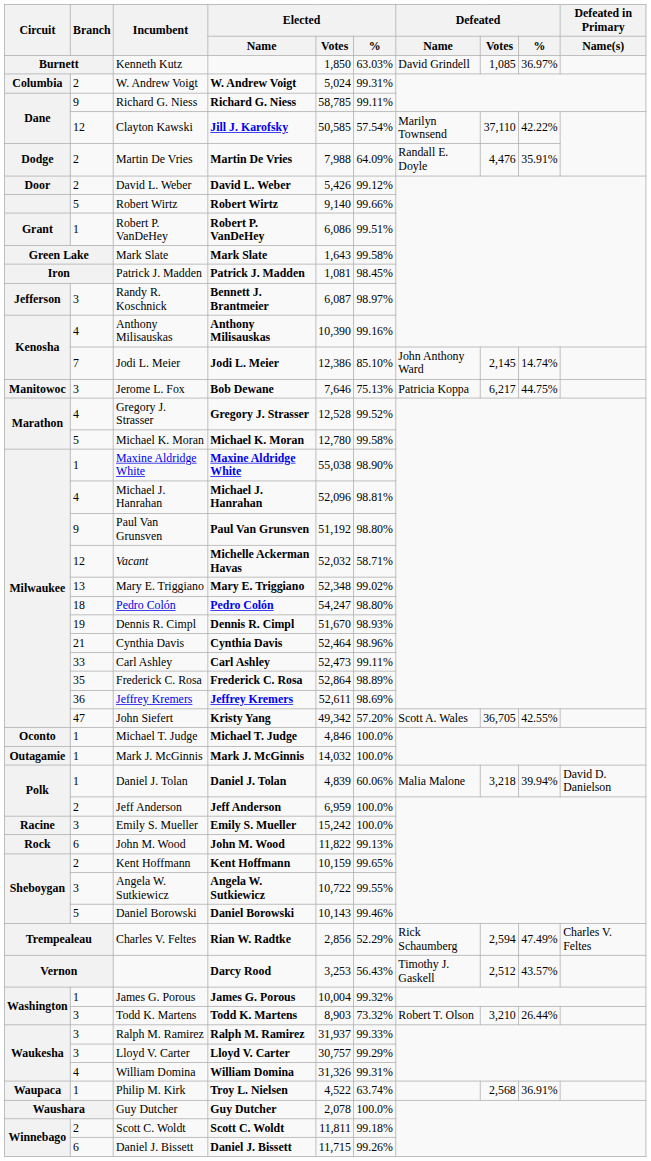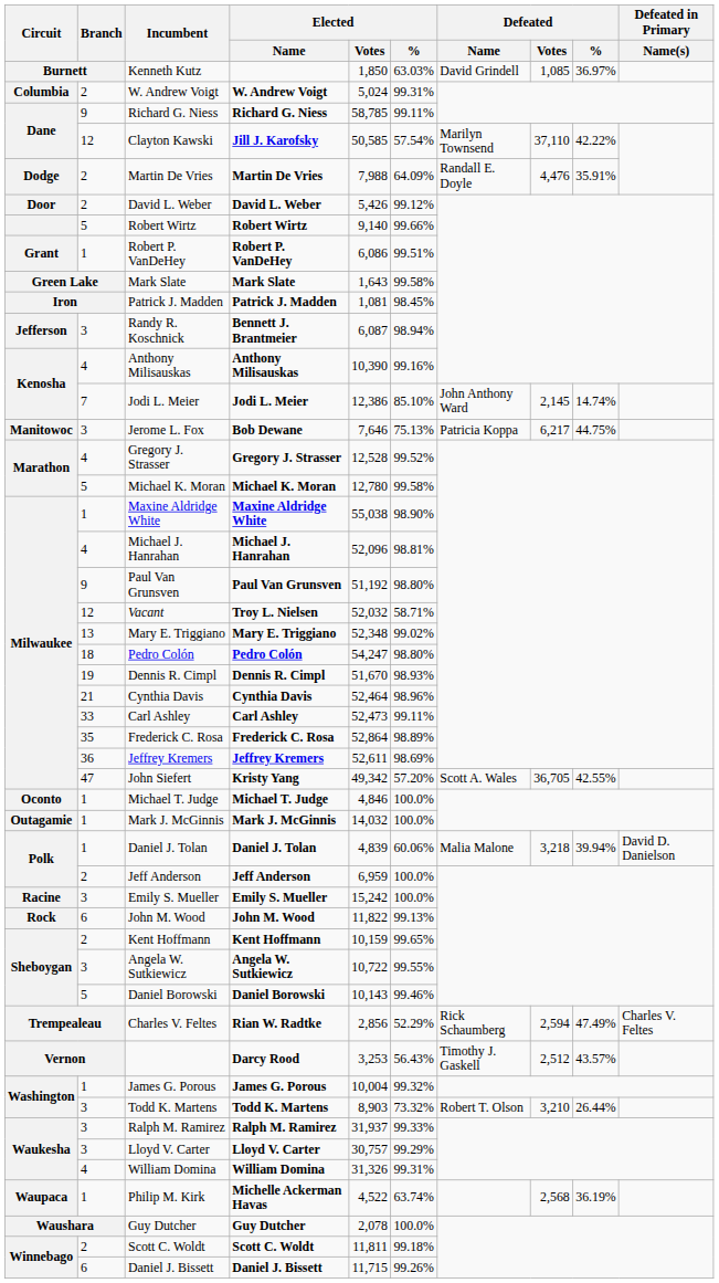 <table class="wikitable">
 <tr>
 <th rowspan="2">Circuit</th>
 <th rowspan="2">Branch</th>
 <th rowspan="2">Incumbent</th>
 <th colspan="3">Elected</th>
 <th colspan="3">Defeated</th>
 <th>Defeated in Primary</th>
 </tr>
 <tr>
 <th>Name</th>
 <th>Votes</th>
 <th>%</th>
 <th>Name</th>
 <th>Votes</th>
 <th>%</th>
 <th>Name(s)</th>
 </tr>
 <tr>
 <th colspan="2">Burnett</th>
 <td>Kenneth Kutz</td>
 <td><strong></strong></td>
 <td align="right">1,850</td>
 <td align="right">63.03%</td>
 <td>David Grindell</td>
 <td align="right">1,085</td>
 <td align="right">36.97%</td>
 <td></td>
 </tr>
 <tr>
 <th>Columbia</th>
 <td>2</td>
 <td>W. Andrew Voigt</td>
 <td><strong>W. Andrew Voigt</strong></td>
 <td align="right">5,024</td>
 <td align="right">99.31%</td>
 <td colspan="4" rowspan="2"></td>
 </tr>
 <tr>
 <th rowspan="2">Dane</th>
 <td>9</td>
 <td>Richard G. Niess</td>
 <td><strong>Richard G. Niess</strong></td>
 <td align="right">58,785</td>
 <td align="right">99.11%</td>
 </tr>
 <tr>
 <td>12</td>
 <td>Clayton Kawski</td>
 <td><strong><a href='#'>Jill J. Karofsky</a></strong></td>
 <td align="right">50,585</td>
 <td align="right">57.54%</td>
 <td>Marilyn Townsend</td>
 <td align="right">37,110</td>
 <td align="right">42.22%</td>
 <td rowspan="2"></td>
 </tr>
 <tr>
 <th>Dodge</th>
 <td>2</td>
 <td>Martin De Vries</td>
 <td><strong>Martin De Vries</strong></td>
 <td align="right">7,988</td>
 <td align="right">64.09%</td>
 <td>Randall E. Doyle</td>
 <td align="right">4,476</td>
 <td align="right">35.91%</td>
 </tr>
 <tr>
 <th>Door</th>
 <td>2</td>
 <td>David L. Weber</td>
 <td><strong>David L. Weber</strong></td>
 <td align="right">5,426</td>
 <td align="right">99.12%</td>
 <td colspan="4" rowspan="7"></td>
 </tr>
 <tr>
 <th></th>
 <td>5</td>
 <td>Robert Wirtz</td>
 <td><strong>Robert Wirtz</strong></td>
 <td align="right">9,140</td>
 <td align="right">99.66%</td>
 </tr>
 <tr>
 <th>Grant</th>
 <td>1</td>
 <td>Robert P. VanDeHey</td>
 <td><strong>Robert P. VanDeHey</strong></td>
 <td align="right">6,086</td>
 <td align="right">99.51%</td>
 </tr>
 <tr>
 <th colspan="2">Green Lake</th>
 <td>Mark Slate</td>
 <td><strong>Mark Slate</strong></td>
 <td align="right">1,643</td>
 <td align="right">99.58%</td>
 </tr>
 <tr>
 <th colspan="2">Iron</th>
 <td>Patrick J. Madden</td>
 <td><strong>Patrick J. Madden</strong></td>
 <td align="right">1,081</td>
 <td align="right">98.45%</td>
 </tr>
 <tr>
 <th>Jefferson</th>
 <td>3</td>
 <td>Randy R. Koschnick</td>
 <td><strong>Bennett J. Brantmeier</strong></td>
 <td align="right">6,087</td>
-<td align="right">98.97%</td>
+<td align="right">98.94%</td>
 </tr>
 <tr>
 <th rowspan="2">Kenosha</th>
 <td>4</td>
 <td>Anthony Milisauskas</td>
 <td><strong>Anthony Milisauskas</strong></td>
 <td align="right">10,390</td>
 <td align="right">99.16%</td>
 </tr>
 <tr>
 <td>7</td>
 <td>Jodi L. Meier</td>
 <td><strong>Jodi L. Meier</strong></td>
 <td align="right">12,386</td>
 <td align="right">85.10%</td>
 <td>John Anthony Ward</td>
 <td align="right">2,145</td>
 <td align="right">14.74%</td>
 </tr>
 <tr>
 <th>Manitowoc</th>
 <td>3</td>
 <td>Jerome L. Fox</td>
 <td><strong>Bob Dewane</strong></td>
 <td align="right">7,646</td>
 <td align="right">75.13%</td>
 <td>Patricia Koppa</td>
 <td align="right">6,217</td>
 <td align="right">44.75%</td>
 <td></td>
 </tr>
 <tr>
 <th rowspan="2">Marathon</th>
 <td>4</td>
 <td>Gregory J. Strasser</td>
 <td><strong>Gregory J. Strasser</strong></td>
 <td align="right">12,528</td>
 <td align="right">99.52%</td>
 <td colspan="4" rowspan="13"></td>
 </tr>
 <tr>
 <td>5</td>
 <td>Michael K. Moran</td>
 <td><strong>Michael K. Moran</strong></td>
 <td align="right">12,780</td>
 <td align="right">99.58%</td>
 </tr>
 <tr>
 <th rowspan="12">Milwaukee</th>
 <td>1</td>
 <td><a href='#'>Maxine Aldridge White</a></td>
 <td><strong><a href='#'>Maxine Aldridge White</a></strong></td>
 <td align="right">55,038</td>
 <td align="right">98.90%</td>
 </tr>
 <tr>
 <td>4</td>
 <td>Michael J. Hanrahan</td>
 <td><strong>Michael J. Hanrahan</strong></td>
 <td align="right">52,096</td>
 <td align="right">98.81%</td>
 </tr>
 <tr>
 <td>9</td>
 <td>Paul Van Grunsven</td>
 <td><strong>Paul Van Grunsven</strong></td>
 <td align="right">51,192</td>
 <td align="right">98.80%</td>
 </tr>
 <tr>
 <td>12</td>
 <td><em>Vacant</em></td>
-<td><strong>Michelle Ackerman Havas</strong></td>
+<td><strong>Troy L. Nielsen</strong></td>
 <td align="right">52,032</td>
 <td align="right">58.71%</td>
 </tr>
 <tr>
 <td>13</td>
 <td>Mary E. Triggiano</td>
 <td><strong>Mary E. Triggiano</strong></td>
 <td align="right">52,348</td>
 <td align="right">99.02%</td>
 </tr>
 <tr>
 <td>18</td>
 <td><a href='#'>Pedro Colón</a></td>
 <td><strong><a href='#'>Pedro Colón</a></strong></td>
 <td align="right">54,247</td>
 <td align="right">98.80%</td>
 </tr>
 <tr>
 <td>19</td>
 <td>Dennis R. Cimpl</td>
 <td><strong>Dennis R. Cimpl</strong></td>
 <td align="right">51,670</td>
 <td align="right">98.93%</td>
 </tr>
 <tr>
 <td>21</td>
 <td>Cynthia Davis</td>
 <td><strong>Cynthia Davis</strong></td>
 <td align="right">52,464</td>
 <td align="right">98.96%</td>
 </tr>
 <tr>
 <td>33</td>
 <td>Carl Ashley</td>
 <td><strong>Carl Ashley</strong></td>
 <td align="right">52,473</td>
 <td align="right">99.11%</td>
 </tr>
 <tr>
 <td>35</td>
 <td>Frederick C. Rosa</td>
 <td><strong>Frederick C. Rosa</strong></td>
 <td align="right">52,864</td>
 <td align="right">98.89%</td>
 </tr>
 <tr>
 <td>36</td>
 <td><a href='#'>Jeffrey Kremers</a></td>
 <td><strong><a href='#'>Jeffrey Kremers</a></strong></td>
 <td align="right">52,611</td>
 <td align="right">98.69%</td>
 </tr>
 <tr>
 <td>47</td>
 <td>John Siefert</td>
 <td><strong>Kristy Yang</strong></td>
 <td align="right">49,342</td>
 <td align="right">57.20%</td>
 <td>Scott A. Wales</td>
 <td align="right">36,705</td>
 <td align="right">42.55%</td>
 <td></td>
 </tr>
 <tr>
 <th>Oconto</th>
 <td>1</td>
 <td>Michael T. Judge</td>
 <td><strong>Michael T. Judge</strong></td>
 <td align="right">4,846</td>
 <td align="right">100.0%</td>
 <td colspan="4" rowspan="2"></td>
 </tr>
 <tr>
 <th>Outagamie</th>
 <td>1</td>
 <td>Mark J. McGinnis</td>
 <td><strong>Mark J. McGinnis</strong></td>
 <td align="right">14,032</td>
 <td align="right">100.0%</td>
 </tr>
 <tr>
 <th rowspan="2">Polk</th>
 <td>1</td>
 <td>Daniel J. Tolan</td>
 <td><strong>Daniel J. Tolan</strong></td>
 <td align="right">4,839</td>
 <td align="right">60.06%</td>
 <td>Malia Malone</td>
 <td align="right">3,218</td>
 <td align="right">39.94%</td>
 <td>David D. Danielson</td>
 </tr>
 <tr>
 <td>2</td>
 <td>Jeff Anderson</td>
 <td><strong>Jeff Anderson</strong></td>
 <td align="right">6,959</td>
 <td align="right">100.0%</td>
 <td colspan="4" rowspan="6"></td>
 </tr>
 <tr>
 <th>Racine</th>
 <td>3</td>
 <td>Emily S. Mueller</td>
 <td><strong>Emily S. Mueller</strong></td>
 <td align="right">15,242</td>
 <td align="right">100.0%</td>
 </tr>
 <tr>
 <th>Rock</th>
 <td>6</td>
 <td>John M. Wood</td>
 <td><strong>John M. Wood</strong></td>
 <td align="right">11,822</td>
 <td align="right">99.13%</td>
 </tr>
 <tr>
 <th rowspan="3">Sheboygan</th>
 <td>2</td>
 <td>Kent Hoffmann</td>
 <td><strong>Kent Hoffmann</strong></td>
 <td align="right">10,159</td>
 <td align="right">99.65%</td>
 </tr>
 <tr>
 <td>3</td>
 <td>Angela W. Sutkiewicz</td>
 <td><strong>Angela W. Sutkiewicz</strong></td>
 <td align="right">10,722</td>
 <td align="right">99.55%</td>
 </tr>
 <tr>
 <td>5</td>
 <td>Daniel Borowski</td>
 <td><strong>Daniel Borowski</strong></td>
 <td align="right">10,143</td>
 <td align="right">99.46%</td>
 </tr>
 <tr>
 <th colspan="2">Trempealeau</th>
 <td>Charles V. Feltes</td>
 <td><strong>Rian W. Radtke</strong></td>
 <td align="right">2,856</td>
 <td align="right">52.29%</td>
 <td>Rick Schaumberg</td>
 <td align="right">2,594</td>
 <td align="right">47.49%</td>
 <td>Charles V. Feltes</td>
 </tr>
 <tr>
 <th colspan="2">Vernon</th>
 <td></td>
 <td><strong>Darcy Rood</strong></td>
 <td align="right">3,253</td>
 <td align="right">56.43%</td>
 <td>Timothy J. Gaskell</td>
 <td align="right">2,512</td>
 <td align="right">43.57%</td>
 <td></td>
 </tr>
 <tr>
 <th rowspan="2">Washington</th>
 <td>1</td>
 <td>James G. Porous</td>
 <td><strong>James G. Porous</strong></td>
 <td align="right">10,004</td>
 <td align="right">99.32%</td>
 <td colspan="4" align="center"></td>
 </tr>
 <tr>
 <td>3</td>
 <td>Todd K. Martens</td>
 <td><strong>Todd K. Martens</strong></td>
 <td align="right">8,903</td>
 <td align="right">73.32%</td>
 <td>Robert T. Olson</td>
 <td align="right">3,210</td>
 <td align="right">26.44%</td>
 <td></td>
 </tr>
 <tr>
 <th rowspan="3">Waukesha</th>
 <td>3</td>
 <td>Ralph M. Ramirez</td>
 <td><strong>Ralph M. Ramirez</strong></td>
 <td align="right">31,937</td>
 <td align="right">99.33%</td>
 <td colspan="4" rowspan="3"></td>
 </tr>
 <tr>
 <td>3</td>
 <td>Lloyd V. Carter</td>
 <td><strong>Lloyd V. Carter</strong></td>
 <td align="right">30,757</td>
 <td align="right">99.29%</td>
 </tr>
 <tr>
 <td>4</td>
 <td>William Domina</td>
 <td><strong>William Domina</strong></td>
 <td align="right">31,326</td>
 <td align="right">99.31%</td>
 </tr>
 <tr>
 <th>Waupaca</th>
 <td>1</td>
 <td>Philip M. Kirk</td>
-<td><strong>Troy L. Nielsen</strong></td>
+<td><strong>Michelle Ackerman Havas</strong></td>
 <td align="right">4,522</td>
 <td align="right">63.74%</td>
 <td></td>
 <td align="right">2,568</td>
-<td align="right">36.91%</td>
+<td align="right">36.19%</td>
 <td></td>
 </tr>
 <tr>
 <th colspan="2">Waushara</th>
 <td>Guy Dutcher</td>
 <td><strong>Guy Dutcher</strong></td>
 <td align="right">2,078</td>
 <td align="right">100.0%</td>
 <td colspan="4" rowspan="3"></td>
 </tr>
 <tr>
 <th rowspan="2">Winnebago</th>
 <td>2</td>
 <td>Scott C. Woldt</td>
 <td><strong>Scott C. Woldt</strong></td>
 <td align="right">11,811</td>
 <td align="right">99.18%</td>
 </tr>
 <tr>
 <td>6</td>
 <td>Daniel J. Bissett</td>
 <td><strong>Daniel J. Bissett</strong></td>
 <td align="right">11,715</td>
 <td align="right">99.26%</td>
 </tr>
 </table>
